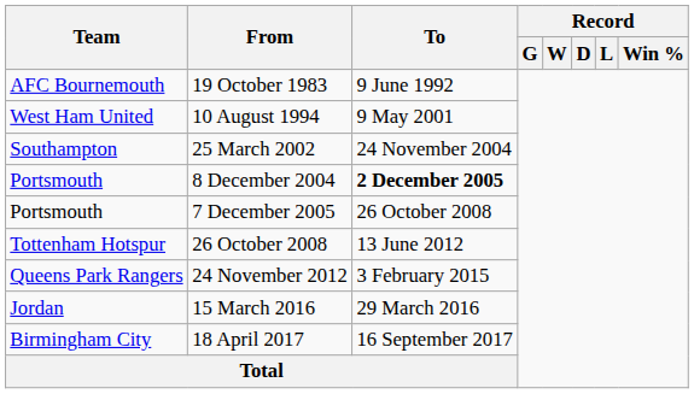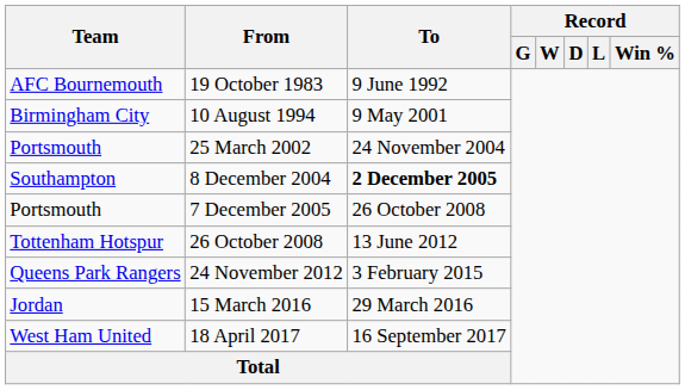 <table class="wikitable" style="text-align: center">
 <tr>
 <th rowspan="2">Team</th>
 <th rowspan="2">From</th>
 <th rowspan="2">To</th>
 <th colspan="5">Record</th>
 </tr>
 <tr>
 <th>G</th>
 <th>W</th>
 <th>D</th>
 <th>L</th>
 <th>Win %</th>
 </tr>
 <tr>
 <td style="text-align:left;"><a href='#'>AFC Bournemouth</a></td>
 <td style="text-align:left;">19 October 1983</td>
 <td align=left>9 June 1992<br></td>
 </tr>
 <tr>
-<td style="text-align:left;"><a href='#'>West Ham United</a></td>
+<td align=left><a href='#'>Birmingham City</a></td>
 <td style="text-align:left;">10 August 1994</td>
 <td align=left>9 May 2001<br></td>
 </tr>
 <tr>
-<td style="text-align:left;"><a href='#'>Southampton</a></td>
+<td style="text-align:left;"><a href='#'>Portsmouth</a></td>
 <td style="text-align:left;">25 March 2002</td>
 <td align=left>24 November 2004<br></td>
 </tr>
 <tr>
-<td style="text-align:left;"><a href='#'>Portsmouth</a></td>
+<td style="text-align:left;"><a href='#'>Southampton</a></td>
 <td style="text-align:left;">8 December 2004</td>
 <td align=left><strong>2 December 2005<br></strong></td>
 </tr>
 <tr>
 <td style="text-align:left;">Portsmouth</td>
 <td style="text-align:left;">7 December 2005</td>
 <td align=left>26 October 2008<br></td>
 </tr>
 <tr>
 <td style="text-align:left;"><a href='#'>Tottenham Hotspur</a></td>
 <td style="text-align:left;">26 October 2008</td>
 <td align=left>13 June 2012<br></td>
 </tr>
 <tr>
 <td style="text-align:left;"><a href='#'>Queens Park Rangers</a></td>
 <td style="text-align:left;">24 November 2012</td>
 <td align=left>3 February 2015<br></td>
 </tr>
 <tr>
 <td style="text-align:left;"><a href='#'>Jordan</a></td>
 <td style="text-align:left;">15 March 2016</td>
 <td align=left>29 March 2016<br></td>
 </tr>
 <tr>
-<td align=left><a href='#'>Birmingham City</a></td>
+<td style="text-align:left;"><a href='#'>West Ham United</a></td>
 <td align=left>18 April 2017</td>
 <td align=left>16 September 2017<br></td>
 </tr>
 <tr>
 <th style="text-align:center;" colspan="3">Total<br></th>
 </tr>
 </table>
